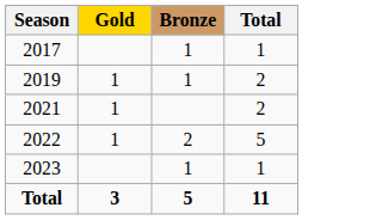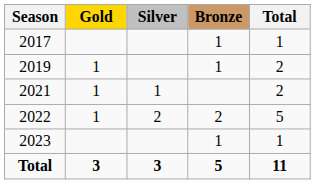 <table class="wikitable" style="text-align:center;">
 <tr>
 <th width = "55">Season</th>
 <th width = "55" style="background: gold;">Gold</th>
+<th width = "55" style="background: silver;">Silver</th>
 <th width = "55" style="background: #cc9966;">Bronze</th>
 <th width = "55">Total</th>
 </tr>
 <tr>
 <td>2017</td>
+<td></td>
 <td></td>
 <td>1</td>
 <td>1</td>
 </tr>
 <tr>
 <td>2019</td>
 <td>1</td>
+<td></td>
 <td>1</td>
 <td>2</td>
 </tr>
 <tr>
 <td>2021</td>
+<td>1</td>
 <td>1</td>
 <td></td>
 <td>2</td>
 </tr>
 <tr>
 <td>2022</td>
 <td>1</td>
 <td>2</td>
+<td>2</td>
 <td>5</td>
 </tr>
 <tr>
 <td>2023</td>
+<td></td>
 <td></td>
 <td>1</td>
 <td>1</td>
 </tr>
 <tr>
 <td><strong>Total</strong></td>
 <td><strong>3</strong></td>
+<td><strong>3</strong></td>
 <td><strong>5</strong></td>
 <td><strong>11</strong></td>
 </tr>
 </table>
